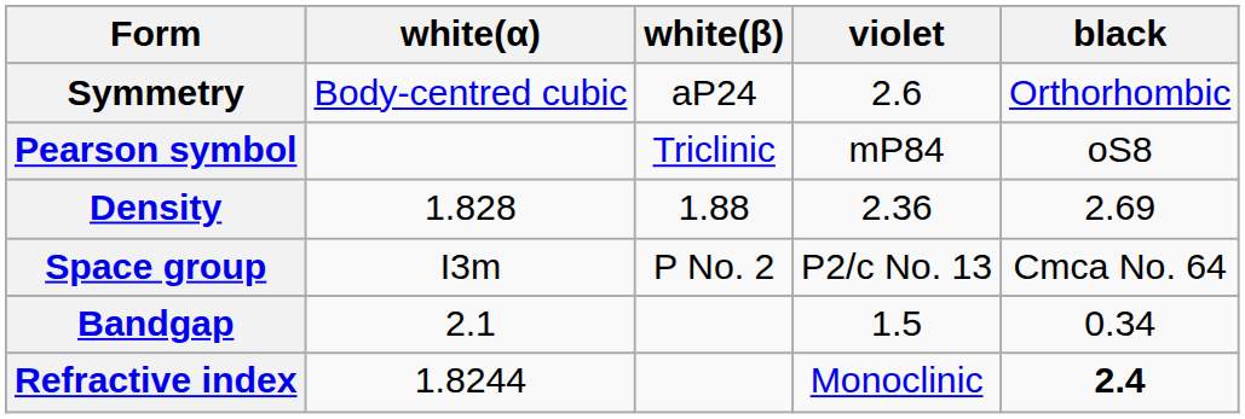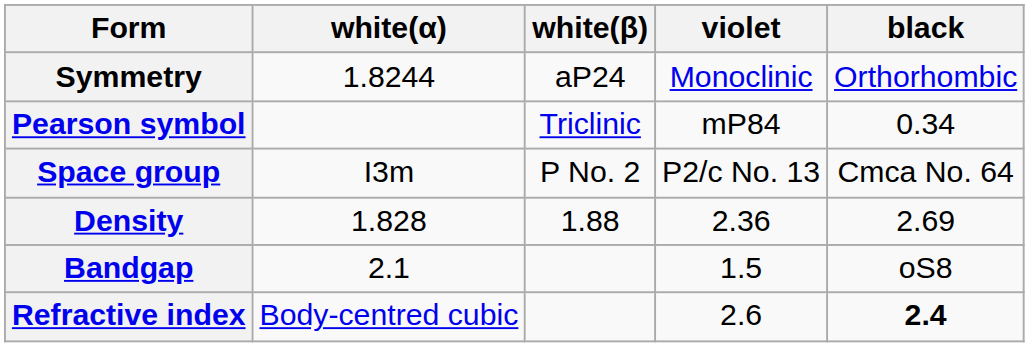 <table class="wikitable" style="text-align:center">
 <tr>
 <th>Form</th>
 <th>white(α)</th>
 <th>white(β)</th>
 <th>violet</th>
 <th>black</th>
 </tr>
 <tr>
 <th>Symmetry</th>
-<td><a href='#'>Body-centred cubic</a></td>
+<td>1.8244</td>
 <td>aP24</td>
-<td>2.6</td>
+<td><a href='#'>Monoclinic</a></td>
 <td><a href='#'>Orthorhombic</a></td>
 </tr>
 <tr>
 <th><a href='#'>Pearson symbol</a></th>
 <td></td>
 <td><a href='#'>Triclinic</a></td>
 <td>mP84</td>
-<td>oS8</td>
+<td>0.34</td>
+</tr>
+<tr>
+<th><a href='#'>Space group</a></th>
+<td>I3m</td>
+<td>P No. 2</td>
+<td>P2/c No. 13</td>
+<td>Cmca No. 64</td>
 </tr>
 <tr>
 <th><a href='#'>Density</a> </th>
 <td>1.828</td>
 <td>1.88</td>
 <td>2.36</td>
 <td>2.69</td>
 </tr>
 <tr>
-<th><a href='#'>Space group</a></th>
-<td>I3m</td>
-<td>P No. 2</td>
-<td>P2/c No. 13</td>
-<td>Cmca No. 64</td>
-</tr>
-<tr>
 <th><a href='#'>Bandgap</a> </th>
 <td>2.1</td>
 <td></td>
 <td>1.5</td>
-<td>0.34</td>
+<td>oS8</td>
 </tr>
 <tr>
 <th><a href='#'>Refractive index</a></th>
-<td>1.8244</td>
+<td><a href='#'>Body-centred cubic</a></td>
 <td></td>
-<td><a href='#'>Monoclinic</a></td>
+<td>2.6</td>
 <td><strong>2.4</strong></td>
 </tr>
 </table>
